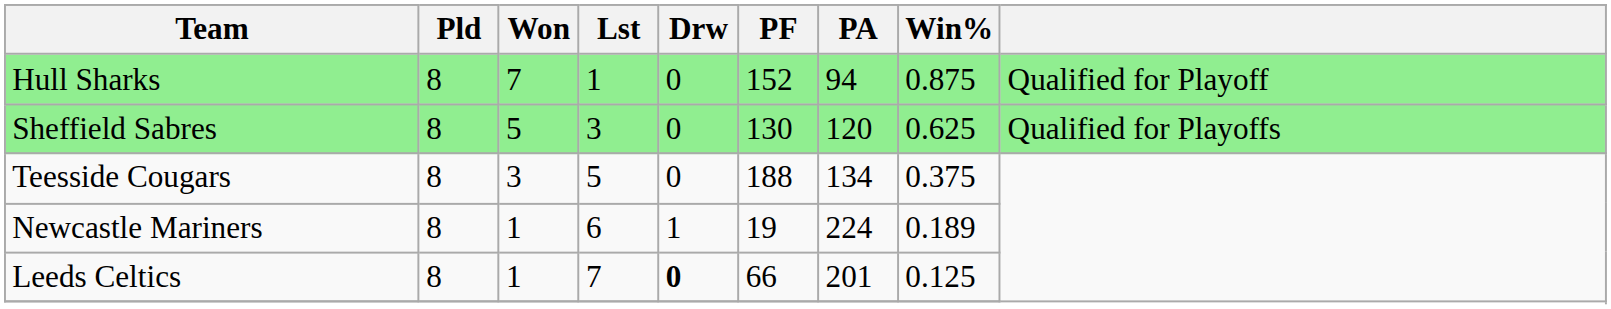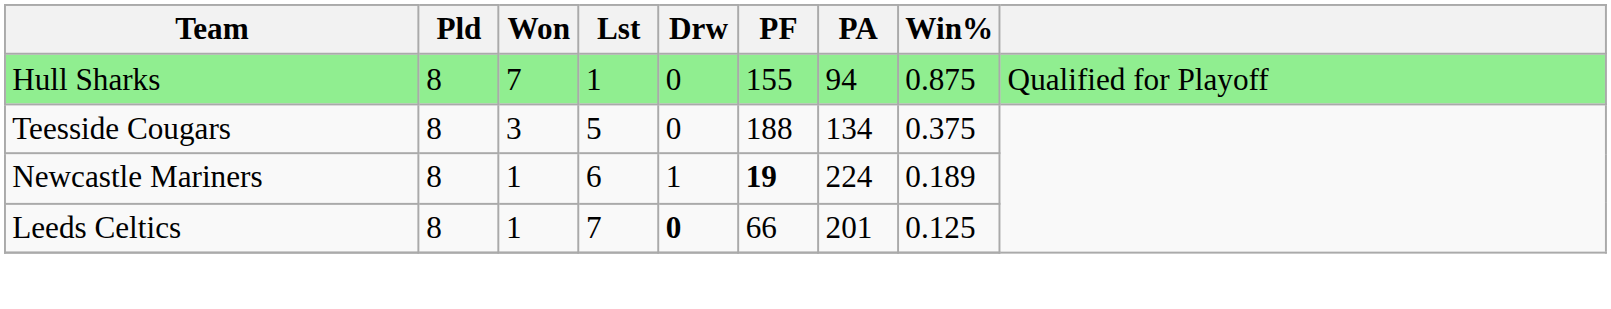 <table class="wikitable" width=65%">
 <tr>
 <th width=26%>Team</th>
 <th width=5%>Pld</th>
 <th width=5%>Won</th>
 <th width=5%>Lst</th>
 <th width=5%>Drw</th>
 <th width=5%>PF</th>
 <th width=5%>PA</th>
 <th width=6%>Win%</th>
 <th width=38%></th>
 </tr>
 <tr style="background:lightgreen">
 <td>Hull Sharks</td>
 <td>8</td>
 <td>7</td>
 <td>1</td>
 <td>0</td>
-<td>152</td>
+<td>155</td>
 <td>94</td>
 <td>0.875</td>
 <td>Qualified for Playoff</td>
-</tr>
-<tr style="background:lightgreen">
-<td>Sheffield Sabres</td>
-<td>8</td>
-<td>5</td>
-<td>3</td>
-<td>0</td>
-<td>130</td>
-<td>120</td>
-<td>0.625</td>
-<td>Qualified for Playoffs</td>
 </tr>
 <tr>
 <td>Teesside Cougars</td>
 <td>8</td>
 <td>3</td>
 <td>5</td>
 <td>0</td>
 <td>188</td>
 <td>134</td>
 <td>0.375</td>
 </tr>
 <tr>
 <td>Newcastle Mariners</td>
 <td>8</td>
 <td>1</td>
 <td>6</td>
 <td>1</td>
-<td>19</td>
+<td><strong>19</strong></td>
 <td>224</td>
 <td>0.189</td>
 </tr>
 <tr>
 <td>Leeds Celtics</td>
 <td>8</td>
 <td>1</td>
 <td>7</td>
 <td><strong>0</strong></td>
 <td>66</td>
 <td>201</td>
 <td>0.125</td>
 </tr>
 <tr>
 </tr>
 </table>
